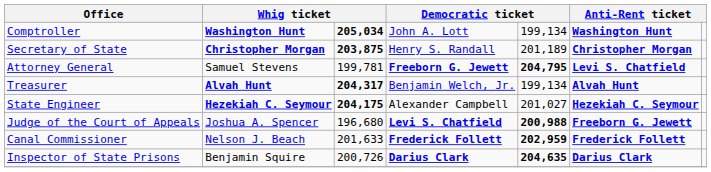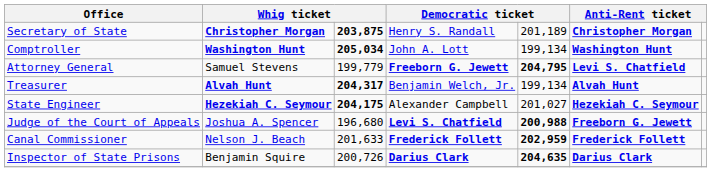 <table class=wikitable>
 <tr bgcolor=lightgrey>
 <th>Office</th>
 <th colspan="2" ><a href='#'>Whig</a> ticket</th>
 <th colspan="2" ><a href='#'>Democratic</a> ticket</th>
 <th colspan="2" ><a href='#'>Anti-Rent</a> ticket</th>
+</tr>
+<tr>
+<td><a href='#'>Secretary of State</a></td>
+<td><strong><a href='#'>Christopher Morgan</a></strong></td>
+<td align="right"><strong>203,875</strong></td>
+<td><a href='#'>Henry S. Randall</a></td>
+<td align="right">201,189</td>
+<td><strong><a href='#'>Christopher Morgan</a></strong></td>
+<td align="right"></td>
 </tr>
 <tr>
 <td><a href='#'>Comptroller</a></td>
 <td><strong><a href='#'>Washington Hunt</a></strong></td>
 <td align="right"><strong>205,034</strong></td>
 <td><a href='#'>John A. Lott</a></td>
 <td align="right">199,134</td>
 <td><strong><a href='#'>Washington Hunt</a></strong></td>
 <td align="right"></td>
 </tr>
 <tr>
-<td><a href='#'>Secretary of State</a></td>
-<td><strong><a href='#'>Christopher Morgan</a></strong></td>
-<td align="right"><strong>203,875</strong></td>
-<td><a href='#'>Henry S. Randall</a></td>
-<td align="right">201,189</td>
-<td><strong><a href='#'>Christopher Morgan</a></strong></td>
-<td align="right"></td>
-</tr>
-<tr>
 <td><a href='#'>Attorney General</a></td>
 <td>Samuel Stevens</td>
-<td align="right">199,781</td>
+<td align="right">199,779</td>
 <td><strong><a href='#'>Freeborn G. Jewett</a></strong></td>
 <td align="right"><strong>204,795</strong></td>
 <td><strong><a href='#'>Levi S. Chatfield</a></strong></td>
 <td align="right"></td>
 </tr>
 <tr>
 <td><a href='#'>Treasurer</a></td>
 <td><strong><a href='#'>Alvah Hunt</a></strong></td>
 <td align="right"><strong>204,317</strong></td>
 <td><a href='#'>Benjamin Welch, Jr.</a></td>
 <td align="right">199,134</td>
 <td><strong><a href='#'>Alvah Hunt</a></strong></td>
 <td align="right"></td>
 </tr>
 <tr>
 <td><a href='#'>State Engineer</a></td>
 <td><strong><a href='#'>Hezekiah C. Seymour</a></strong></td>
 <td align="right"><strong>204,175</strong></td>
 <td>Alexander Campbell</td>
 <td align="right">201,027</td>
 <td><strong><a href='#'>Hezekiah C. Seymour</a></strong></td>
 <td align="right"></td>
 </tr>
 <tr>
 <td><a href='#'>Judge of the Court of Appeals</a></td>
 <td><a href='#'>Joshua A. Spencer</a></td>
 <td align="right">196,680</td>
 <td><strong><a href='#'>Levi S. Chatfield</a></strong></td>
 <td align="right"><strong>200,988</strong></td>
 <td><strong><a href='#'>Freeborn G. Jewett</a></strong></td>
 <td align="right"></td>
 </tr>
 <tr>
 <td><a href='#'>Canal Commissioner</a></td>
 <td><a href='#'>Nelson J. Beach</a></td>
 <td align="right">201,633</td>
 <td><strong><a href='#'>Frederick Follett</a></strong></td>
 <td align="right"><strong>202,959</strong></td>
 <td><strong><a href='#'>Frederick Follett</a></strong></td>
 <td align="right"></td>
 </tr>
 <tr>
 <td><a href='#'>Inspector of State Prisons</a></td>
 <td>Benjamin Squire</td>
 <td align="right">200,726</td>
 <td><strong><a href='#'>Darius Clark</a></strong></td>
 <td align="right"><strong>204,635</strong></td>
 <td><strong><a href='#'>Darius Clark</a></strong></td>
 <td align="right"></td>
 </tr>
 <tr>
 </tr>
 </table>
